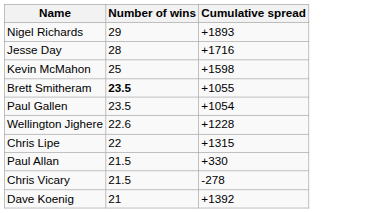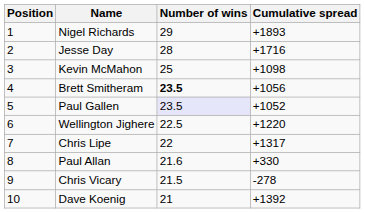 <table class="wikitable">
 <tr>
+<th>Position</th>
 <th>Name</th>
 <th>Number of wins</th>
 <th>Cumulative spread</th>
 </tr>
 <tr>
+<td>1</td>
 <td>Nigel Richards</td>
 <td>29</td>
 <td>+1893</td>
 </tr>
 <tr>
+<td>2</td>
 <td>Jesse Day</td>
 <td>28</td>
 <td>+1716</td>
 </tr>
 <tr>
+<td>3</td>
 <td>Kevin McMahon</td>
 <td>25</td>
-<td>+1598</td>
+<td>+1098</td>
 </tr>
 <tr>
+<td>4</td>
 <td>Brett Smitheram</td>
 <td><strong>23.5</strong></td>
-<td>+1055</td>
+<td>+1056</td>
 </tr>
 <tr>
+<td>5</td>
 <td>Paul Gallen</td>
-<td>23.5</td>
-<td>+1054</td>
+<td style="background: lavender;">23.5</td>
+<td>+1052</td>
 </tr>
 <tr>
+<td>6</td>
 <td>Wellington Jighere</td>
-<td>22.6</td>
-<td>+1228</td>
+<td>22.5</td>
+<td>+1220</td>
 </tr>
 <tr>
+<td>7</td>
 <td>Chris Lipe</td>
 <td>22</td>
-<td>+1315</td>
+<td>+1317</td>
 </tr>
 <tr>
+<td>8</td>
 <td>Paul Allan</td>
-<td>21.5</td>
+<td>21.6</td>
 <td>+330</td>
 </tr>
 <tr>
+<td>9</td>
 <td>Chris Vicary</td>
 <td>21.5</td>
 <td>-278</td>
 </tr>
 <tr>
+<td>10</td>
 <td>Dave Koenig</td>
 <td>21</td>
 <td>+1392</td>
 </tr>
 </table>
